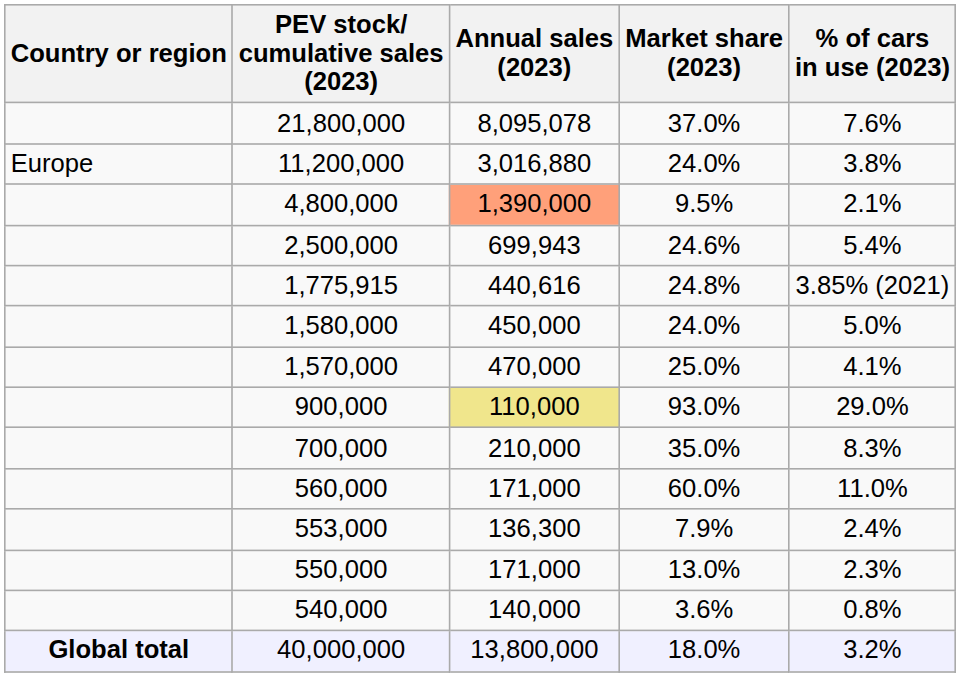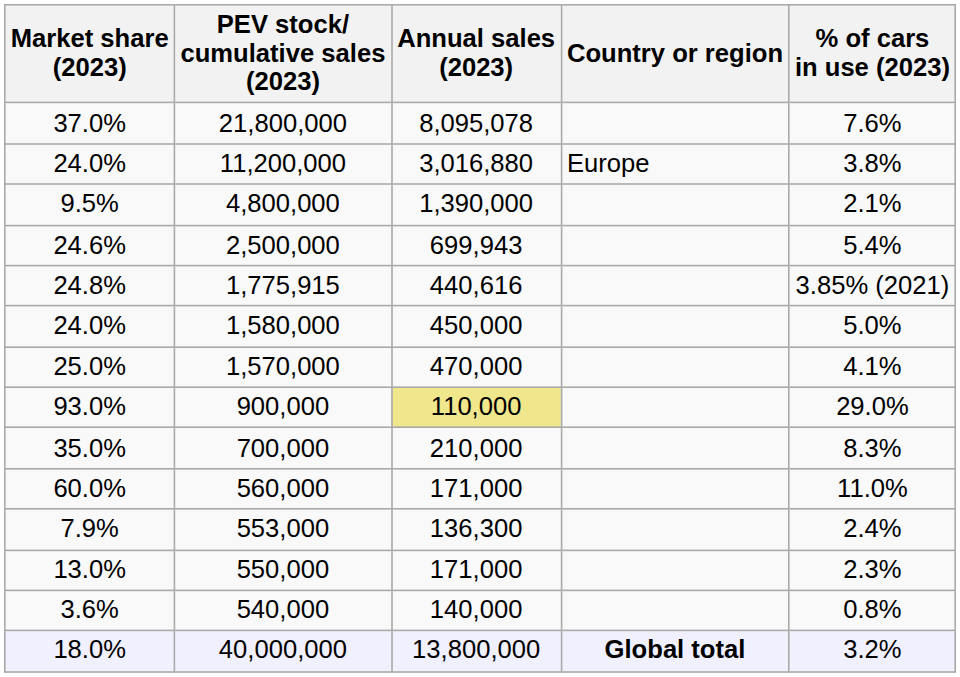 <table class="wikitable sortable mw-datatable" style="text-align:center">
 <tr>
-<th data-sort-type="number">Country or region</th>
+<th data-sort-type="number">Market share<br> (2023)</th>
 <th data-sort-type="number">PEV stock/<br>cumulative sales<br> (2023)</th>
 <th data-sort-type="number">Annual sales<br> (2023)</th>
-<th data-sort-type="number">Market share<br> (2023)</th>
+<th data-sort-type="number">Country or region</th>
 <th data-sort-type="number">% of cars <br>in use (2023)</th>
 </tr>
 <tr>
-<td style="text-align:left;"></td>
+<td>37.0%</td>
 <td>21,800,000</td>
 <td>8,095,078</td>
-<td>37.0%</td>
+<td style="text-align:left;"></td>
 <td>7.6%</td>
 </tr>
 <tr>
-<td style="text-align:left;">Europe</td>
+<td>24.0%</td>
 <td>11,200,000</td>
 <td>3,016,880</td>
-<td>24.0%</td>
+<td style="text-align:left;">Europe</td>
 <td>3.8%</td>
 </tr>
 <tr>
+<td>9.5%</td>
+<td>4,800,000</td>
+<td>1,390,000</td>
 <td style="text-align:left;"></td>
-<td>4,800,000</td>
-<td style="background: lightsalmon;">1,390,000</td>
-<td>9.5%</td>
 <td>2.1%</td>
 </tr>
 <tr>
-<td style="text-align:left;"></td>
+<td>24.6%</td>
 <td>2,500,000</td>
 <td>699,943</td>
-<td>24.6%</td>
+<td style="text-align:left;"></td>
 <td>5.4%</td>
 </tr>
 <tr>
-<td style="text-align:left;"></td>
+<td>24.8%</td>
 <td>1,775,915</td>
 <td>440,616</td>
-<td>24.8%</td>
+<td style="text-align:left;"></td>
 <td>3.85% (2021)</td>
 </tr>
 <tr>
-<td style="text-align:left;"></td>
+<td>24.0%</td>
 <td>1,580,000</td>
 <td>450,000</td>
-<td>24.0%</td>
+<td style="text-align:left;"></td>
 <td>5.0%</td>
 </tr>
 <tr>
-<td style="text-align:left;"></td>
+<td>25.0%</td>
 <td>1,570,000</td>
 <td>470,000</td>
-<td>25.0%</td>
+<td style="text-align:left;"></td>
 <td>4.1%</td>
 </tr>
 <tr>
-<td style="text-align:left;"></td>
+<td>93.0%</td>
 <td>900,000</td>
 <td style="background: khaki;">110,000</td>
-<td>93.0%</td>
+<td style="text-align:left;"></td>
 <td>29.0%</td>
 </tr>
 <tr>
-<td style="text-align:left;"></td>
+<td>35.0%</td>
 <td>700,000</td>
 <td>210,000</td>
-<td>35.0%</td>
+<td style="text-align:left;"></td>
 <td>8.3%</td>
 </tr>
 <tr>
-<td style="text-align:left;"></td>
+<td>60.0%</td>
 <td>560,000</td>
 <td>171,000</td>
-<td>60.0%</td>
+<td style="text-align:left;"></td>
 <td>11.0%</td>
 </tr>
 <tr>
-<td style="text-align:left;"></td>
+<td>7.9%</td>
 <td>553,000</td>
 <td>136,300</td>
-<td>7.9%</td>
+<td style="text-align:left;"></td>
 <td>2.4%</td>
 </tr>
 <tr>
-<td style="text-align:left;"></td>
+<td>13.0%</td>
 <td>550,000</td>
 <td>171,000</td>
-<td>13.0%</td>
+<td style="text-align:left;"></td>
 <td>2.3%</td>
 </tr>
 <tr>
-<td style="text-align:left;"></td>
+<td>3.6%</td>
 <td>540,000</td>
 <td>140,000</td>
-<td>3.6%</td>
+<td style="text-align:left;"></td>
 <td>0.8%</td>
 </tr>
 <tr>
-<td style="background:#f0f0ff"><strong>Global total</strong></td>
+<td style="background:#f0f0ff">18.0%</td>
 <td style="background:#f0f0ff">40,000,000</td>
 <td style="background:#f0f0ff">13,800,000</td>
-<td style="background:#f0f0ff">18.0%</td>
+<td style="background:#f0f0ff"><strong>Global total</strong></td>
 <td style="background:#f0f0ff">3.2%</td>
 </tr>
 </table>
